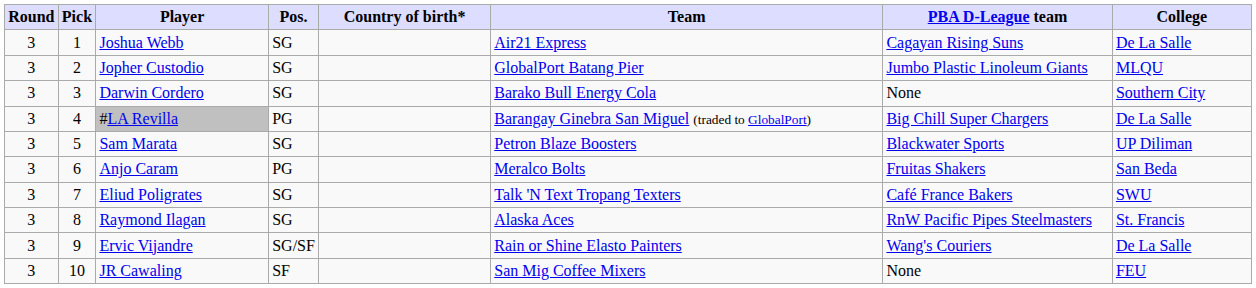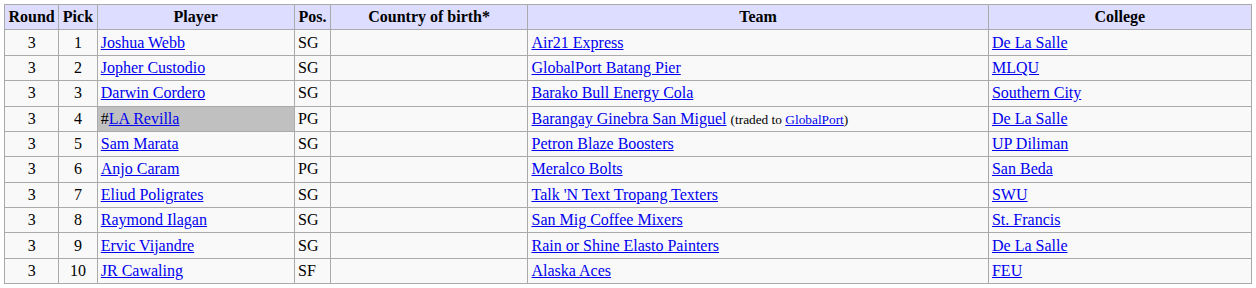 <table class="wikitable sortable sortable">
 <tr>
 <th style="background:#ddf; width:1%;">Round</th>
 <th style="background:#ddf; width:1%;">Pick</th>
 <th style="background:#ddf; width:15%;">Player</th>
 <th style="background:#ddf; width:1%;">Pos.</th>
 <th style="background:#ddf; width:15%;">Country of birth*</th>
 <th style="background:#ddf; width:35%;">Team</th>
-<th style="background:#ddf; width:20%;"><a href='#'>PBA D-League</a> team</th>
 <th style="background:#ddf; width:20%;">College</th>
 </tr>
 <tr>
 <td align=center>3</td>
 <td align=center>1</td>
 <td><a href='#'>Joshua Webb</a></td>
 <td>SG</td>
 <td></td>
 <td><a href='#'>Air21 Express</a></td>
-<td><a href='#'>Cagayan Rising Suns</a></td>
 <td><a href='#'>De La Salle</a></td>
 </tr>
 <tr>
 <td align=center>3</td>
 <td align=center>2</td>
 <td><a href='#'>Jopher Custodio</a></td>
 <td>SG</td>
 <td></td>
 <td><a href='#'>GlobalPort Batang Pier</a></td>
-<td><a href='#'>Jumbo Plastic Linoleum Giants</a></td>
 <td><a href='#'>MLQU</a></td>
 </tr>
 <tr>
 <td align=center>3</td>
 <td align=center>3</td>
 <td><a href='#'>Darwin Cordero</a></td>
 <td>SG</td>
 <td></td>
 <td><a href='#'>Barako Bull Energy Cola</a></td>
-<td>None</td>
 <td><a href='#'>Southern City</a></td>
 </tr>
 <tr>
 <td align=center>3</td>
 <td align=center>4</td>
 <td bgcolor=silver>#<a href='#'>LA Revilla</a></td>
 <td>PG</td>
 <td></td>
 <td><a href='#'>Barangay Ginebra San Miguel</a> <small>(traded to <a href='#'>GlobalPort</a>)</small></td>
-<td><a href='#'>Big Chill Super Chargers</a></td>
 <td><a href='#'>De La Salle</a></td>
 </tr>
 <tr>
 <td align=center>3</td>
 <td align=center>5</td>
 <td><a href='#'>Sam Marata</a></td>
 <td>SG</td>
 <td></td>
 <td><a href='#'>Petron Blaze Boosters</a></td>
-<td><a href='#'>Blackwater Sports</a></td>
 <td><a href='#'>UP Diliman</a></td>
 </tr>
 <tr>
 <td align=center>3</td>
 <td align=center>6</td>
 <td><a href='#'>Anjo Caram</a></td>
 <td>PG</td>
 <td></td>
 <td><a href='#'>Meralco Bolts</a></td>
-<td><a href='#'>Fruitas Shakers</a></td>
 <td><a href='#'>San Beda</a></td>
 </tr>
 <tr>
 <td align=center>3</td>
 <td align=center>7</td>
 <td><a href='#'>Eliud Poligrates</a></td>
 <td>SG</td>
 <td></td>
 <td><a href='#'>Talk 'N Text Tropang Texters</a></td>
-<td><a href='#'>Café France Bakers</a></td>
 <td><a href='#'>SWU</a></td>
 </tr>
 <tr>
 <td align=center>3</td>
 <td align=center>8</td>
 <td><a href='#'>Raymond Ilagan</a></td>
 <td>SG</td>
 <td></td>
-<td><a href='#'>Alaska Aces</a></td>
-<td><a href='#'>RnW Pacific Pipes Steelmasters</a></td>
+<td><a href='#'>San Mig Coffee Mixers</a></td>
 <td><a href='#'>St. Francis</a></td>
 </tr>
 <tr>
 <td align=center>3</td>
 <td align=center>9</td>
 <td><a href='#'>Ervic Vijandre</a></td>
-<td>SG/SF</td>
+<td>SG</td>
 <td></td>
 <td><a href='#'>Rain or Shine Elasto Painters</a></td>
-<td><a href='#'>Wang's Couriers</a></td>
 <td><a href='#'>De La Salle</a></td>
 </tr>
 <tr>
 <td align=center>3</td>
 <td align=center>10</td>
 <td><a href='#'>JR Cawaling</a></td>
 <td>SF</td>
 <td></td>
-<td><a href='#'>San Mig Coffee Mixers</a></td>
-<td>None</td>
+<td><a href='#'>Alaska Aces</a></td>
 <td><a href='#'>FEU</a></td>
 </tr>
 </table>
